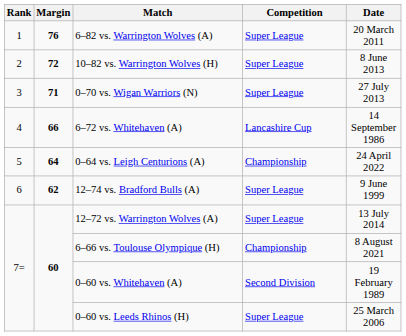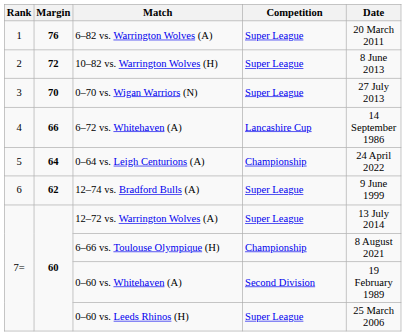 <table class="wikitable sortable" style="text-align:center;">
 <tr>
 <th width="25">Rank</th>
 <th width="25">Margin</th>
 <th width="250">Match</th>
 <th width="150">Competition</th>
 <th width="75">Date</th>
 </tr>
 <tr>
 <td>1</td>
 <td><strong>76</strong></td>
 <td align=left>6–82 vs.  <a href='#'>Warrington Wolves</a> (A)</td>
 <td align=left><a href='#'>Super League</a></td>
 <td>20 March 2011</td>
 </tr>
 <tr>
 <td>2</td>
 <td><strong>72</strong></td>
 <td align=left>10–82 vs.  <a href='#'>Warrington Wolves</a> (H)</td>
 <td align=left><a href='#'>Super League</a></td>
 <td>8 June 2013</td>
 </tr>
 <tr>
 <td>3</td>
-<td><strong>71</strong></td>
+<td><strong>70</strong></td>
 <td align=left>0–70 vs.  <a href='#'>Wigan Warriors</a> (N)</td>
 <td align=left><a href='#'>Super League</a></td>
 <td>27 July 2013</td>
 </tr>
 <tr>
 <td>4</td>
 <td><strong>66</strong></td>
 <td align=left>6–72 vs.  <a href='#'>Whitehaven</a> (A)</td>
 <td align=left><a href='#'>Lancashire Cup</a></td>
 <td>14 September 1986</td>
 </tr>
 <tr>
 <td>5</td>
 <td><strong>64</strong></td>
 <td align=left>0–64 vs.  <a href='#'>Leigh Centurions</a> (A)</td>
 <td align=left><a href='#'>Championship</a></td>
 <td>24 April 2022</td>
 </tr>
 <tr>
 <td>6</td>
 <td><strong>62</strong></td>
 <td align=left>12–74 vs.  <a href='#'>Bradford Bulls</a> (A)</td>
 <td align=left><a href='#'>Super League</a></td>
 <td>9 June 1999</td>
 </tr>
 <tr>
 <td rowspan=4>7=</td>
 <td rowspan=4><strong>60</strong></td>
 <td align=left>12–72 vs.  <a href='#'>Warrington Wolves</a> (A)</td>
 <td align=left><a href='#'>Super League</a></td>
 <td>13 July 2014</td>
 </tr>
 <tr>
 <td align=left>6–66 vs.  <a href='#'>Toulouse Olympique</a> (H)</td>
 <td align=left><a href='#'>Championship</a></td>
 <td>8 August 2021</td>
 </tr>
 <tr>
 <td align=left>0–60 vs.  <a href='#'>Whitehaven</a> (A)</td>
 <td align=left><a href='#'>Second Division</a></td>
 <td>19 February 1989</td>
 </tr>
 <tr>
 <td align=left>0–60 vs.  <a href='#'>Leeds Rhinos</a> (H)</td>
 <td align=left><a href='#'>Super League</a></td>
 <td>25 March 2006</td>
 </tr>
 </table>
